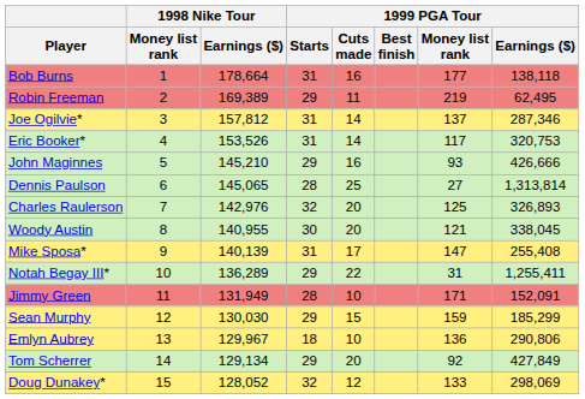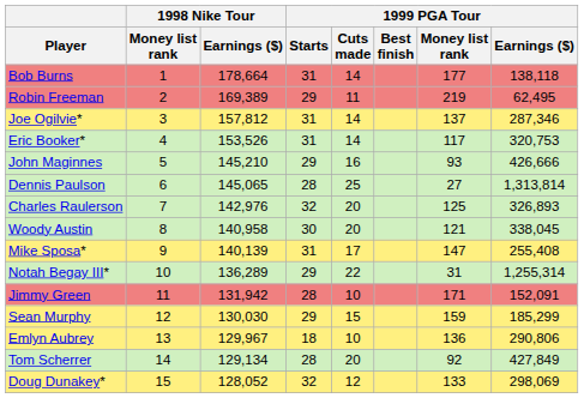 <table class="wikitable sortable" style="text-align:center">
 <tr>
 <th></th>
 <th colspan=2>1998 Nike Tour</th>
 <th colspan=6>1999 PGA Tour</th>
 </tr>
 <tr>
 <th>Player</th>
 <th>Money list<br>rank</th>
 <th>Earnings ($)</th>
 <th>Starts</th>
 <th>Cuts<br>made</th>
 <th>Best<br>finish</th>
 <th>Money list<br>rank</th>
 <th>Earnings ($)</th>
 </tr>
 <tr style="background:#F08080;">
 <td align=left> <a href='#'>Bob Burns</a></td>
 <td>1</td>
 <td>178,664</td>
 <td>31</td>
-<td>16</td>
+<td>14</td>
 <td></td>
 <td>177</td>
 <td>138,118</td>
 </tr>
 <tr style="background:#F08080;">
 <td align=left> <a href='#'>Robin Freeman</a></td>
 <td>2</td>
 <td>169,389</td>
 <td>29</td>
 <td>11</td>
 <td></td>
 <td>219</td>
 <td>62,495</td>
 </tr>
 <tr style="background:#FFF080;">
 <td align=left> <a href='#'>Joe Ogilvie</a>*</td>
 <td>3</td>
 <td>157,812</td>
 <td>31</td>
 <td>14</td>
 <td></td>
 <td>137</td>
 <td>287,346</td>
 </tr>
 <tr style="background:#D0F0C0;">
 <td align=left> <a href='#'>Eric Booker</a>*</td>
 <td>4</td>
 <td>153,526</td>
 <td>31</td>
 <td>14</td>
 <td></td>
 <td>117</td>
 <td>320,753</td>
 </tr>
 <tr style="background:#D0F0C0;">
 <td align=left> <a href='#'>John Maginnes</a></td>
 <td>5</td>
 <td>145,210</td>
 <td>29</td>
 <td>16</td>
 <td></td>
 <td>93</td>
 <td>426,666</td>
 </tr>
 <tr style="background:#D0F0C0;">
 <td align=left> <a href='#'>Dennis Paulson</a></td>
 <td>6</td>
 <td>145,065</td>
 <td>28</td>
 <td>25</td>
 <td></td>
 <td>27</td>
 <td>1,313,814</td>
 </tr>
 <tr style="background:#D0F0C0;">
 <td align=left> <a href='#'>Charles Raulerson</a></td>
 <td>7</td>
 <td>142,976</td>
 <td>32</td>
 <td>20</td>
 <td></td>
 <td>125</td>
 <td>326,893</td>
 </tr>
 <tr style="background:#D0F0C0;">
 <td align=left> <a href='#'>Woody Austin</a></td>
 <td>8</td>
-<td>140,955</td>
+<td>140,958</td>
 <td>30</td>
 <td>20</td>
 <td></td>
 <td>121</td>
 <td>338,045</td>
 </tr>
 <tr style="background:#FFF080;">
 <td align=left> <a href='#'>Mike Sposa</a>*</td>
 <td>9</td>
 <td>140,139</td>
 <td>31</td>
 <td>17</td>
 <td></td>
 <td>147</td>
 <td>255,408</td>
 </tr>
 <tr style="background:#D0F0C0;">
 <td align=left> <a href='#'>Notah Begay III</a>*</td>
 <td>10</td>
 <td>136,289</td>
 <td>29</td>
 <td>22</td>
 <td></td>
 <td>31</td>
-<td>1,255,411</td>
+<td>1,255,314</td>
 </tr>
 <tr style="background:#F08080;">
 <td align=left> <a href='#'>Jimmy Green</a></td>
 <td>11</td>
-<td>131,949</td>
+<td>131,942</td>
 <td>28</td>
 <td>10</td>
 <td></td>
 <td>171</td>
 <td>152,091</td>
 </tr>
 <tr style="background:#FFF080;">
 <td align=left> <a href='#'>Sean Murphy</a></td>
 <td>12</td>
 <td>130,030</td>
 <td>29</td>
 <td>15</td>
 <td></td>
 <td>159</td>
 <td>185,299</td>
 </tr>
 <tr style="background:#FFF080;">
 <td align=left> <a href='#'>Emlyn Aubrey</a></td>
 <td>13</td>
 <td>129,967</td>
 <td>18</td>
 <td>10</td>
 <td></td>
 <td>136</td>
 <td>290,806</td>
 </tr>
 <tr style="background:#D0F0C0;">
 <td align=left> <a href='#'>Tom Scherrer</a></td>
 <td>14</td>
 <td>129,134</td>
-<td>29</td>
+<td>28</td>
 <td>20</td>
 <td></td>
 <td>92</td>
 <td>427,849</td>
 </tr>
 <tr style="background:#FFF080;">
 <td align=left> <a href='#'>Doug Dunakey</a>*</td>
 <td>15</td>
 <td>128,052</td>
 <td>32</td>
 <td>12</td>
 <td></td>
 <td>133</td>
 <td>298,069</td>
 </tr>
 </table>
